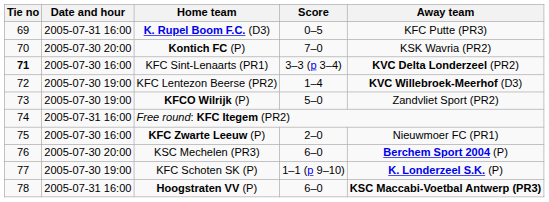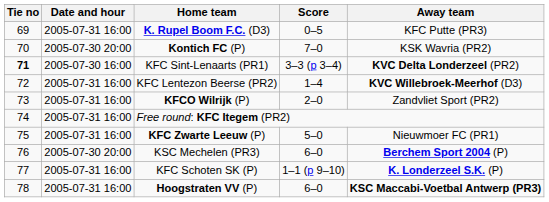 <table class="wikitable" style="text-align: center">
 <tr>
 <th>Tie no</th>
 <th>Date and hour</th>
 <th>Home team</th>
 <th>Score</th>
 <th>Away team</th>
 </tr>
 <tr>
 <td>69</td>
 <td>2005-07-31 16:00</td>
 <td><strong><a href='#'>K. Rupel Boom F.C.</a></strong> (D3)</td>
 <td>0–5</td>
 <td>KFC Putte (PR3)</td>
 </tr>
 <tr>
 <td>70</td>
 <td>2005-07-30 20:00</td>
 <td><strong>Kontich FC</strong> (P)</td>
 <td>7–0</td>
 <td>KSK Wavria (PR2)</td>
 </tr>
 <tr>
 <td><strong>71</strong></td>
 <td>2005-07-30 16:00</td>
 <td>KFC Sint-Lenaarts (PR1)</td>
 <td>3–3 (<a href='#'>p</a> 3–4)</td>
 <td><strong>KVC Delta Londerzeel</strong> (PR2)</td>
 </tr>
 <tr>
 <td>72</td>
-<td>2005-07-30 19:00</td>
+<td>2005-07-31 16:00</td>
 <td>KFC Lentezon Beerse (PR2)</td>
 <td>1–4</td>
 <td><strong>KVC Willebroek-Meerhof</strong> (D3)</td>
 </tr>
 <tr>
 <td>73</td>
-<td>2005-07-30 19:00</td>
+<td>2005-07-31 16:00</td>
 <td><strong>KFCO Wilrijk</strong> (P)</td>
-<td>5–0</td>
+<td>2–0</td>
 <td>Zandvliet Sport (PR2)</td>
 </tr>
 <tr>
 <td>74</td>
 <td>2005-07-31 16:00</td>
 <td colspan="3" style="text-align: left"><em>Free round</em>: <strong>KFC Itegem</strong> (PR2)</td>
 </tr>
 <tr>
 <td>75</td>
-<td>2005-07-30 16:00</td>
+<td>2005-07-31 16:00</td>
 <td><strong>KFC Zwarte Leeuw</strong> (P)</td>
-<td>2–0</td>
+<td>5–0</td>
 <td>Nieuwmoer FC (PR1)</td>
 </tr>
 <tr>
 <td>76</td>
 <td>2005-07-30 20:00</td>
 <td>KSC Mechelen (PR3)</td>
 <td>6–0</td>
 <td><strong><a href='#'>Berchem Sport 2004</a></strong> (P)</td>
 </tr>
 <tr>
 <td>77</td>
-<td>2005-07-30 19:00</td>
+<td>2005-07-31 16:00</td>
 <td>KFC Schoten SK (P)</td>
 <td>1–1 (<a href='#'>p</a> 9–10)</td>
 <td><strong><a href='#'>K. Londerzeel S.K.</a></strong> (P)</td>
 </tr>
 <tr>
 <td>78</td>
 <td>2005-07-31 16:00</td>
 <td><strong>Hoogstraten VV</strong> (P)</td>
 <td>6–0</td>
 <td><strong>KSC Maccabi-Voetbal Antwerp (PR3)</strong></td>
 </tr>
 </table>
